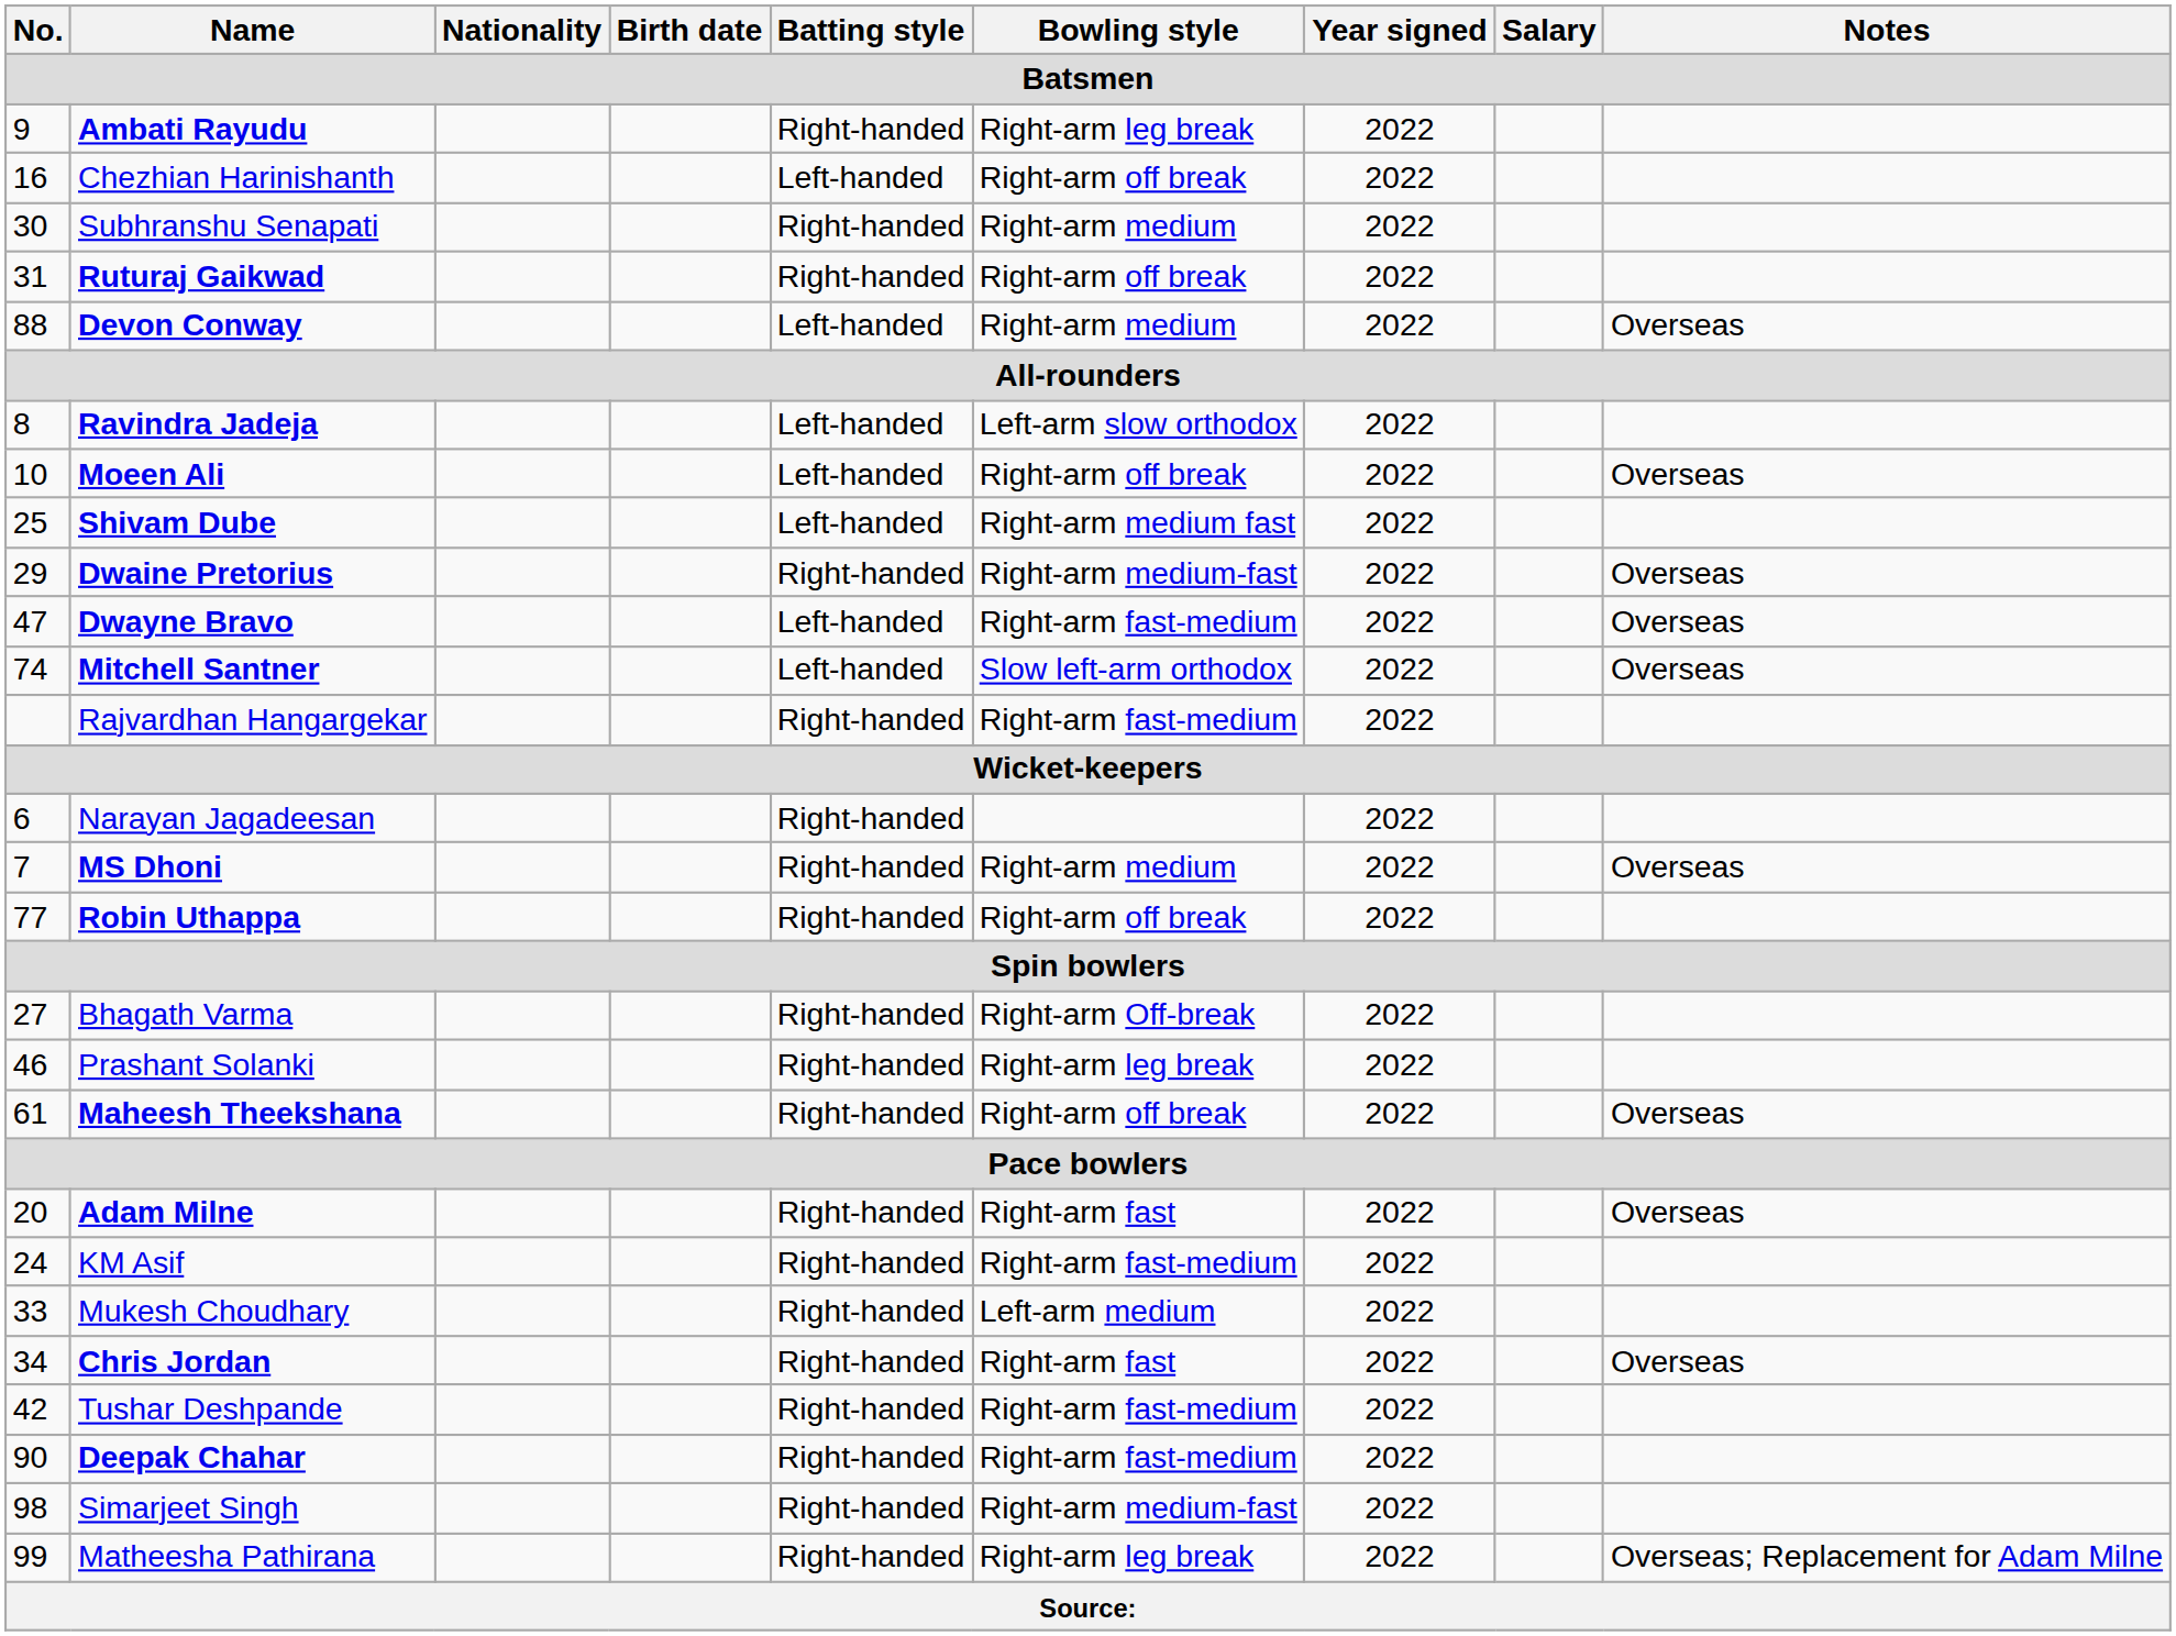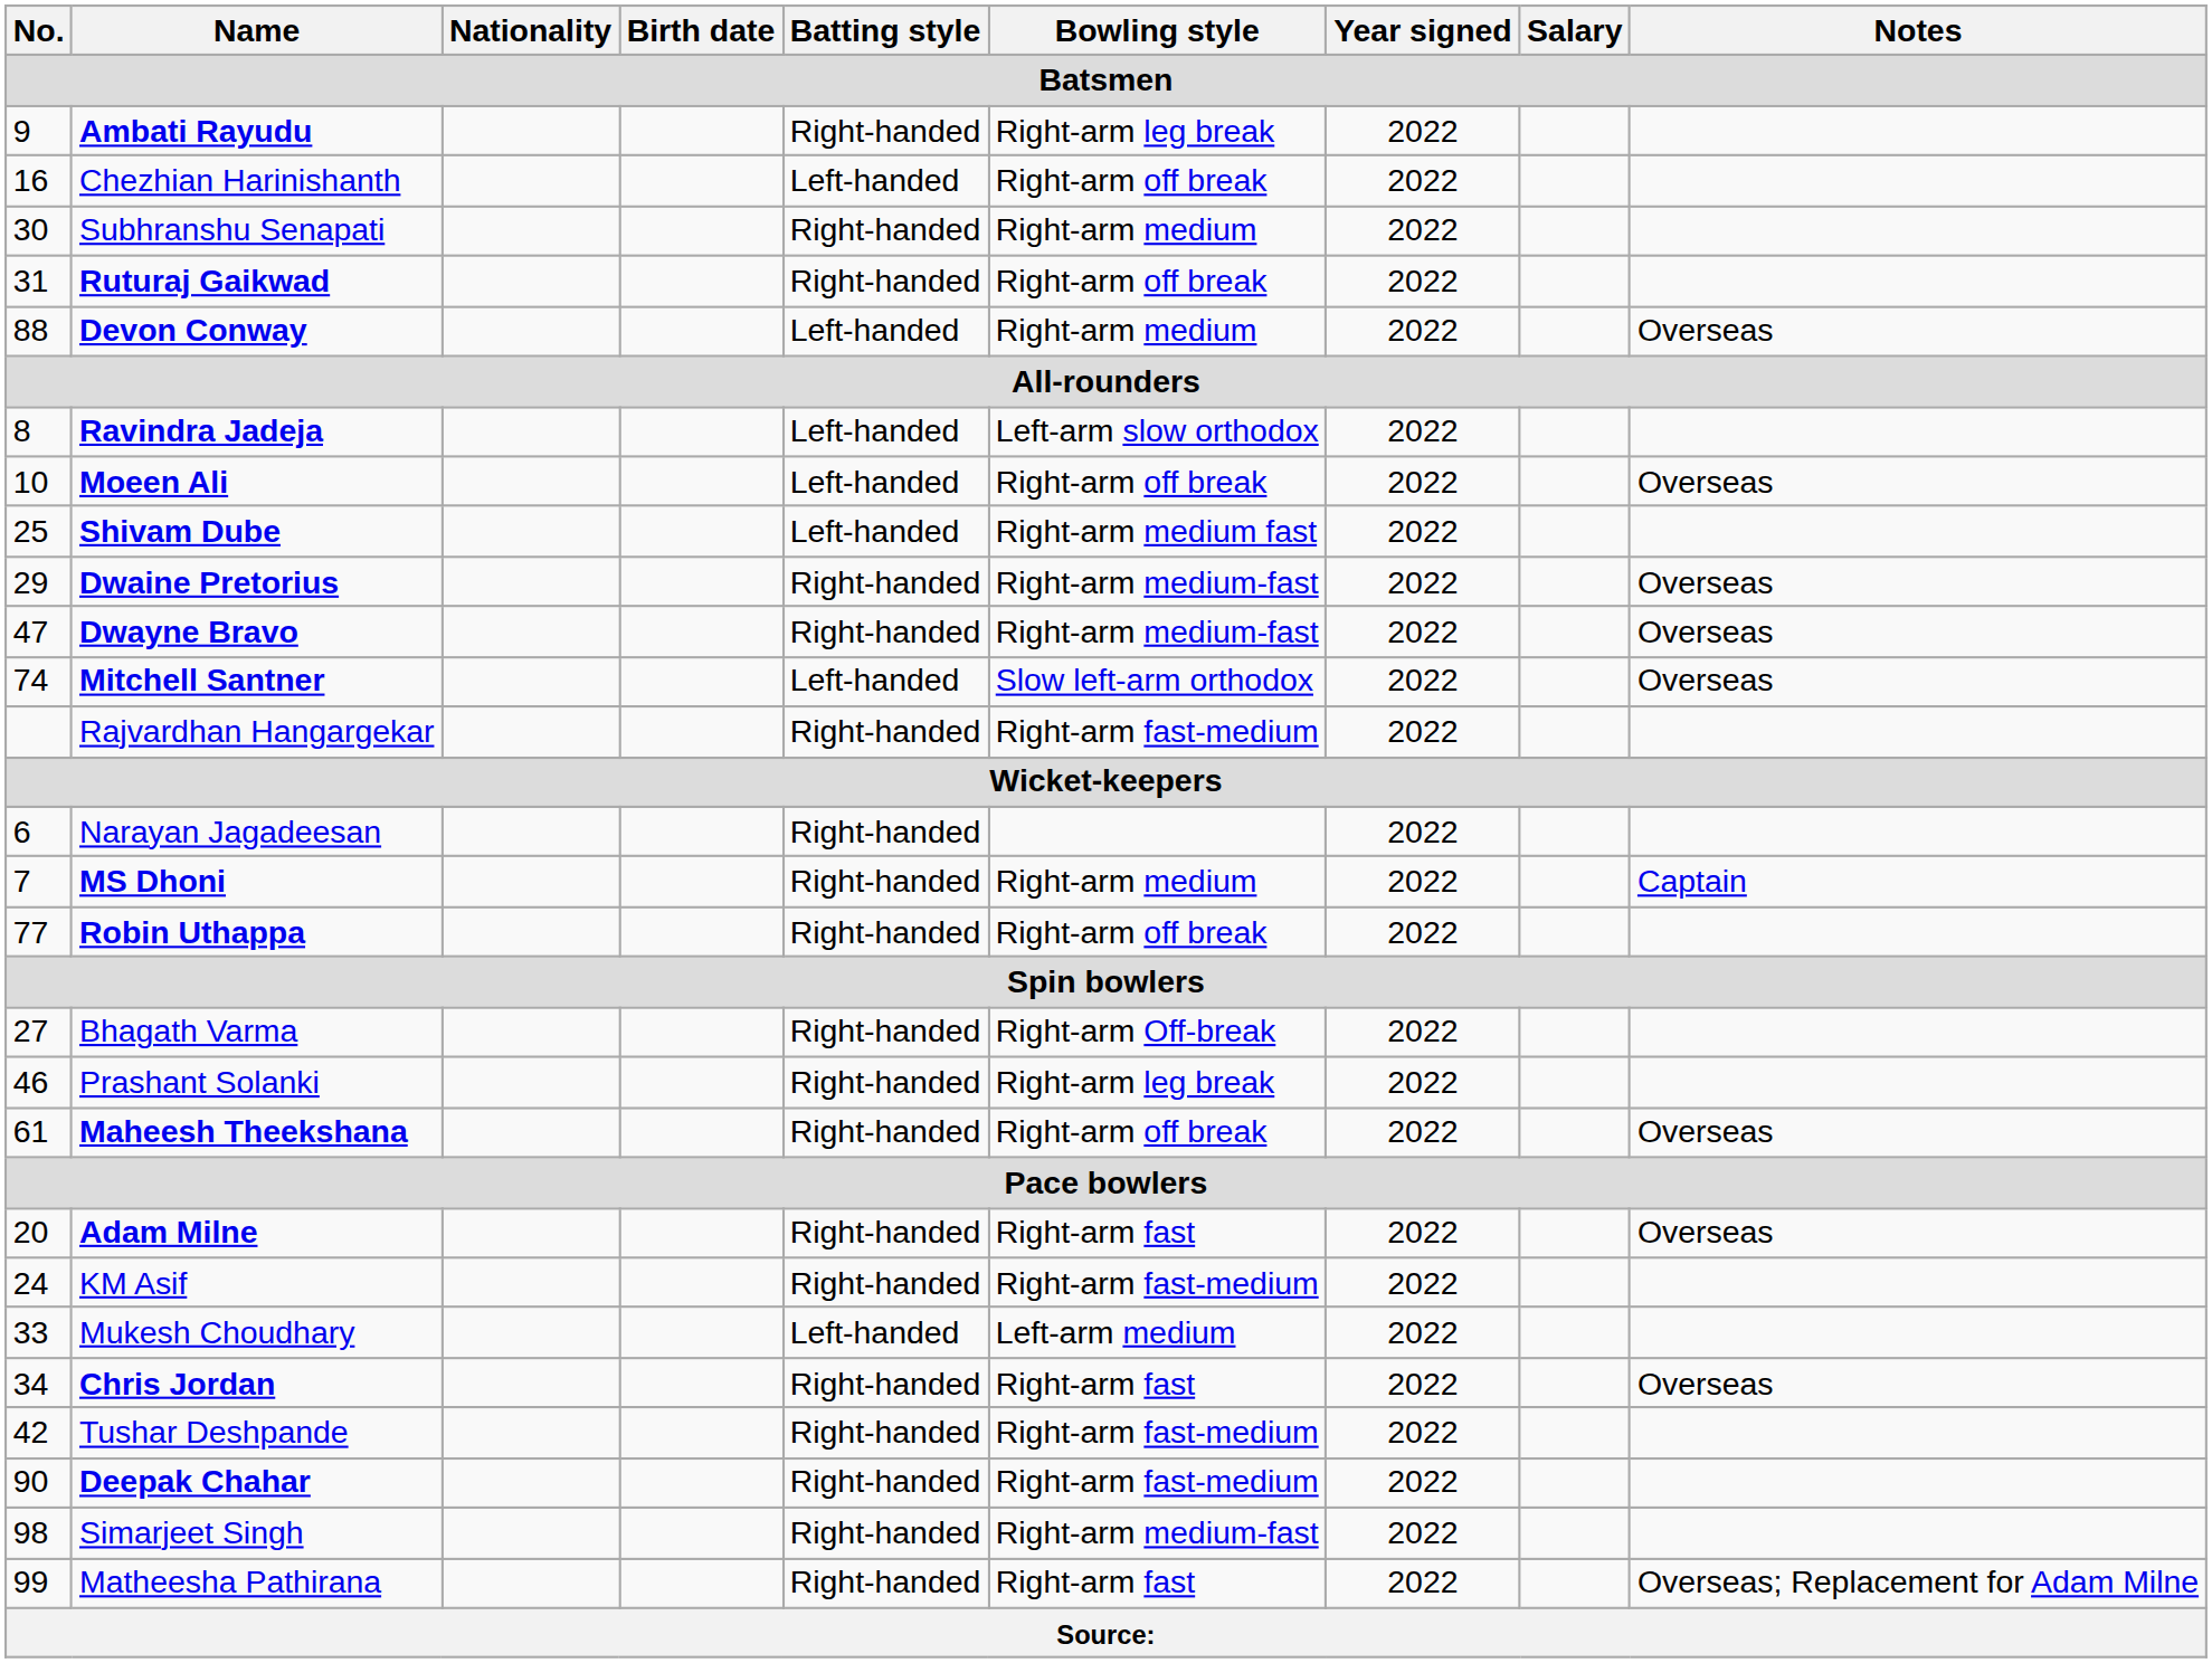 <table class="wikitable"  style="font-size:85%;">
 <tr>
 <th>No.</th>
 <th>Name</th>
 <th>Nationality</th>
 <th>Birth date</th>
 <th>Batting style</th>
 <th>Bowling style</th>
 <th>Year signed</th>
 <th>Salary</th>
 <th>Notes</th>
 </tr>
 <tr>
 <th colspan="9" style="background:#dcdcdc; text-align:center;">Batsmen</th>
 </tr>
 <tr>
 <td>9</td>
 <td><strong><a href='#'>Ambati Rayudu</a></strong></td>
 <td></td>
 <td></td>
 <td>Right-handed</td>
 <td>Right-arm <a href='#'>leg break</a></td>
 <td style="text-align:center;">2022</td>
 <td style="text-align:right;"></td>
 <td></td>
 </tr>
 <tr>
 <td>16</td>
 <td><a href='#'>Chezhian Harinishanth</a></td>
 <td></td>
 <td></td>
 <td>Left-handed</td>
 <td>Right-arm <a href='#'>off break</a></td>
 <td style="text-align:center;">2022</td>
 <td style="text-align:right;"></td>
 <td></td>
 </tr>
 <tr>
 <td>30</td>
 <td><a href='#'>Subhranshu Senapati</a></td>
 <td></td>
 <td></td>
 <td>Right-handed</td>
 <td>Right-arm <a href='#'>medium</a></td>
 <td style="text-align:center;">2022</td>
 <td style="text-align:right;"></td>
 <td></td>
 </tr>
 <tr>
 <td>31</td>
 <td><strong><a href='#'>Ruturaj Gaikwad</a></strong></td>
 <td></td>
 <td></td>
 <td>Right-handed</td>
 <td>Right-arm <a href='#'>off break</a></td>
 <td style="text-align:center;">2022</td>
 <td style="text-align:right;"></td>
 <td></td>
 </tr>
 <tr>
 <td>88</td>
 <td><strong><a href='#'>Devon Conway</a></strong></td>
 <td></td>
 <td></td>
 <td>Left-handed</td>
 <td>Right-arm <a href='#'>medium</a></td>
 <td style="text-align:center;">2022</td>
 <td style="text-align:right;"></td>
 <td>Overseas</td>
 </tr>
 <tr>
 <th colspan="9" style="background:#dcdcdc; text-align:center;">All-rounders</th>
 </tr>
 <tr>
 <td>8</td>
 <td><strong><a href='#'>Ravindra Jadeja</a></strong></td>
 <td></td>
 <td></td>
 <td>Left-handed</td>
 <td>Left-arm <a href='#'>slow orthodox</a></td>
 <td style="text-align:center;">2022</td>
 <td style="text-align:right;"></td>
 <td></td>
 </tr>
 <tr>
 <td>10</td>
 <td><strong><a href='#'>Moeen Ali</a></strong></td>
 <td></td>
 <td></td>
 <td>Left-handed</td>
 <td>Right-arm <a href='#'>off break</a></td>
 <td style="text-align:center;">2022</td>
 <td style="text-align:right;"></td>
 <td>Overseas</td>
 </tr>
 <tr>
 <td>25</td>
 <td><strong><a href='#'>Shivam Dube</a></strong></td>
 <td></td>
 <td></td>
 <td>Left-handed</td>
 <td>Right-arm <a href='#'>medium fast</a></td>
 <td style="text-align:center;">2022</td>
 <td style="text-align:right;"></td>
 <td></td>
 </tr>
 <tr>
 <td>29</td>
 <td><strong><a href='#'>Dwaine Pretorius</a></strong></td>
 <td></td>
 <td></td>
 <td>Right-handed</td>
 <td>Right-arm <a href='#'>medium-fast</a></td>
 <td style="text-align:center;">2022</td>
 <td style="text-align:right;"></td>
 <td>Overseas</td>
 </tr>
 <tr>
 <td>47</td>
 <td><strong><a href='#'>Dwayne Bravo</a></strong></td>
 <td></td>
 <td></td>
-<td>Left-handed</td>
-<td>Right-arm <a href='#'>fast-medium</a></td>
+<td>Right-handed</td>
+<td>Right-arm <a href='#'>medium-fast</a></td>
 <td style="text-align:center;">2022</td>
 <td style="text-align:right;"></td>
 <td>Overseas</td>
 </tr>
 <tr>
 <td>74</td>
 <td><strong><a href='#'>Mitchell Santner</a></strong></td>
 <td></td>
 <td></td>
 <td>Left-handed</td>
 <td><a href='#'>Slow left-arm orthodox</a></td>
 <td style="text-align:center;">2022</td>
 <td style="text-align:right;"></td>
 <td>Overseas</td>
 </tr>
 <tr>
 <td></td>
 <td><a href='#'>Rajvardhan Hangargekar</a></td>
 <td></td>
 <td></td>
 <td>Right-handed</td>
 <td>Right-arm <a href='#'>fast-medium</a></td>
 <td style="text-align:center;">2022</td>
 <td style="text-align:right;"></td>
 <td></td>
 </tr>
 <tr>
 <th colspan="9" style="background:#dcdcdc; text-align:center;">Wicket-keepers</th>
 </tr>
 <tr>
 <td>6</td>
 <td><a href='#'>Narayan Jagadeesan</a></td>
 <td></td>
 <td></td>
 <td>Right-handed</td>
 <td></td>
 <td style="text-align:center;">2022</td>
 <td style="text-align:right;"></td>
 <td></td>
 </tr>
 <tr>
 <td>7</td>
 <td><strong><a href='#'>MS Dhoni</a></strong></td>
 <td></td>
 <td></td>
 <td>Right-handed</td>
 <td>Right-arm <a href='#'>medium</a></td>
 <td style="text-align:center;">2022</td>
 <td style="text-align:right;"></td>
-<td>Overseas</td>
+<td><a href='#'>Captain</a></td>
 </tr>
 <tr>
 <td>77</td>
 <td><strong><a href='#'>Robin Uthappa</a></strong></td>
 <td></td>
 <td></td>
 <td>Right-handed</td>
 <td>Right-arm <a href='#'>off break</a></td>
 <td style="text-align:center;">2022</td>
 <td style="text-align:right;"></td>
 <td></td>
 </tr>
 <tr>
 <th colspan="9"  style="background:#dcdcdc; text-align:center;">Spin bowlers</th>
 </tr>
 <tr>
 <td>27</td>
 <td><a href='#'>Bhagath Varma</a></td>
 <td></td>
 <td></td>
 <td>Right-handed</td>
 <td>Right-arm <a href='#'>Off-break</a></td>
 <td style="text-align:center;">2022</td>
 <td style="text-align:right;"></td>
 <td></td>
 </tr>
 <tr>
 <td>46</td>
 <td><a href='#'>Prashant Solanki</a></td>
 <td></td>
 <td></td>
 <td>Right-handed</td>
 <td>Right-arm <a href='#'>leg break</a></td>
 <td style="text-align:center;">2022</td>
 <td style="text-align:right;"></td>
 <td></td>
 </tr>
 <tr>
 <td>61</td>
 <td><strong><a href='#'>Maheesh Theekshana</a></strong></td>
 <td></td>
 <td></td>
 <td>Right-handed</td>
 <td>Right-arm <a href='#'>off break</a></td>
 <td style="text-align:center;">2022</td>
 <td style="text-align:right;"></td>
 <td>Overseas</td>
 </tr>
 <tr>
 <th colspan="9"  style="background:#dcdcdc; text-align:center;">Pace bowlers</th>
 </tr>
 <tr>
 <td>20</td>
 <td><strong><a href='#'>Adam Milne</a></strong></td>
 <td></td>
 <td></td>
 <td>Right-handed</td>
 <td>Right-arm <a href='#'>fast</a></td>
 <td style="text-align:center;">2022</td>
 <td style="text-align:right;"></td>
 <td>Overseas</td>
 </tr>
 <tr>
 <td>24</td>
 <td><a href='#'>KM Asif</a></td>
 <td></td>
 <td></td>
 <td>Right-handed</td>
 <td>Right-arm <a href='#'>fast-medium</a></td>
 <td style="text-align:center;">2022</td>
 <td style="text-align:right;"></td>
 <td></td>
 </tr>
 <tr>
 <td>33</td>
 <td><a href='#'>Mukesh Choudhary</a></td>
 <td></td>
 <td></td>
-<td>Right-handed</td>
+<td>Left-handed</td>
 <td>Left-arm <a href='#'>medium</a></td>
 <td style="text-align:center;">2022</td>
 <td style="text-align:right;"></td>
 <td></td>
 </tr>
 <tr>
 <td>34</td>
 <td><strong><a href='#'>Chris Jordan</a></strong></td>
 <td></td>
 <td></td>
 <td>Right-handed</td>
 <td>Right-arm <a href='#'>fast</a></td>
 <td style="text-align:center;">2022</td>
 <td style="text-align:right;"></td>
 <td>Overseas</td>
 </tr>
 <tr>
 <td>42</td>
 <td><a href='#'>Tushar Deshpande</a></td>
 <td></td>
 <td></td>
 <td>Right-handed</td>
 <td>Right-arm <a href='#'>fast-medium</a></td>
 <td style="text-align:center;">2022</td>
 <td style="text-align:right;"></td>
 <td></td>
 </tr>
 <tr>
 <td>90</td>
 <td><strong><a href='#'>Deepak Chahar</a></strong></td>
 <td></td>
 <td></td>
 <td>Right-handed</td>
 <td>Right-arm <a href='#'>fast-medium</a></td>
 <td style="text-align:center;">2022</td>
 <td style="text-align:right;"></td>
 <td></td>
 </tr>
 <tr>
 <td>98</td>
 <td><a href='#'>Simarjeet Singh</a></td>
 <td></td>
 <td></td>
 <td>Right-handed</td>
 <td>Right-arm <a href='#'>medium-fast</a></td>
 <td style="text-align:center;">2022</td>
 <td style="text-align:right;"></td>
 <td></td>
 </tr>
 <tr>
 <td>99</td>
 <td><a href='#'>Matheesha Pathirana</a></td>
 <td></td>
 <td></td>
 <td>Right-handed</td>
-<td>Right-arm <a href='#'>leg break</a></td>
+<td>Right-arm <a href='#'>fast</a></td>
 <td style="text-align:center;">2022</td>
 <td style="text-align:right;"></td>
 <td>Overseas; Replacement for <a href='#'>Adam Milne</a></td>
 </tr>
 <tr>
 <th colspan="9" style="text-align:center;"><small>Source: </small></th>
 </tr>
 </table>
